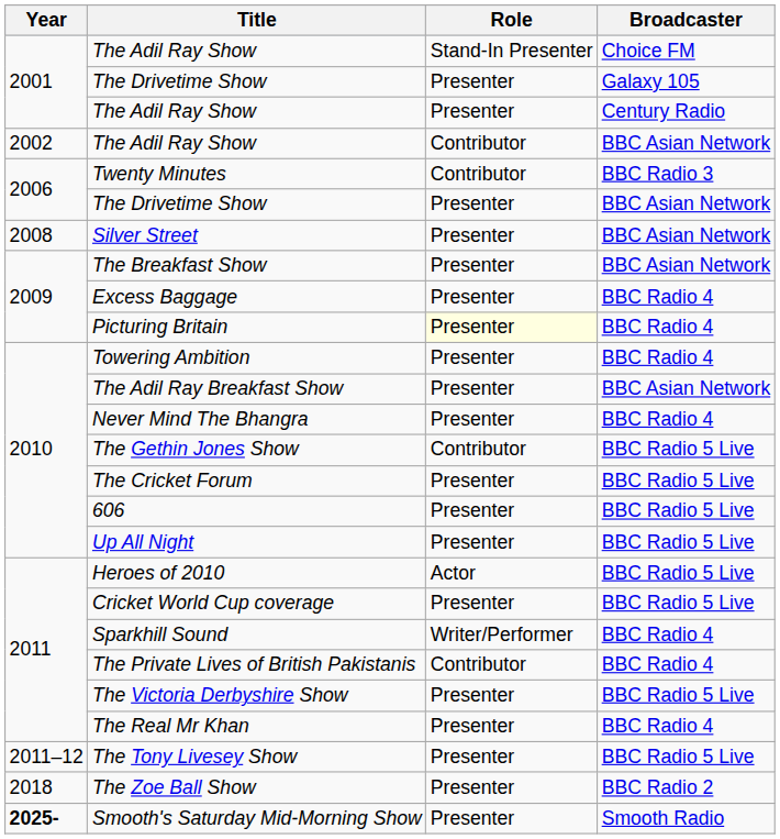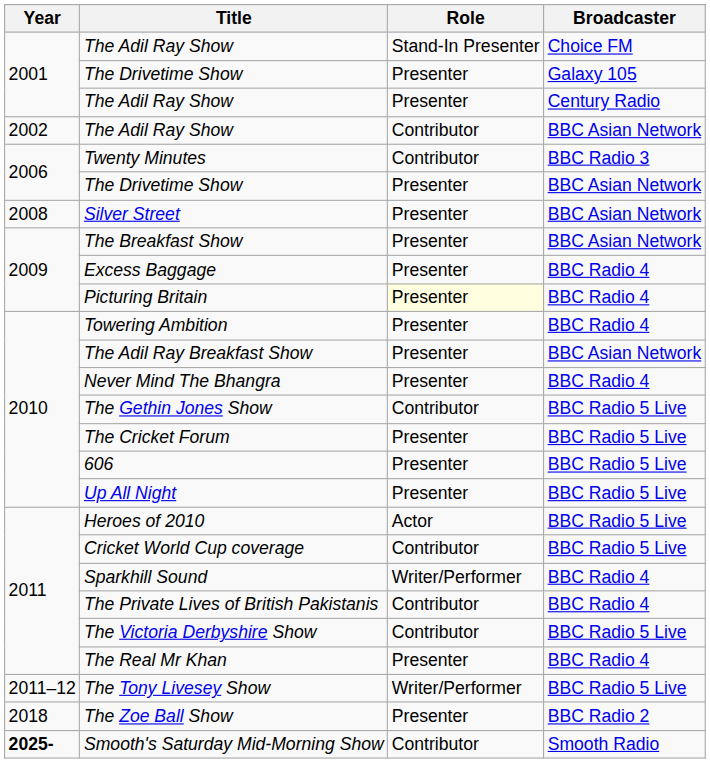 <table class="wikitable" style="margin:1em 0;">
 <tr style="background:#b0c4de;">
 <th>Year</th>
 <th>Title</th>
 <th>Role</th>
 <th>Broadcaster</th>
 </tr>
 <tr>
 <td rowspan="3">2001</td>
 <td><em>The Adil Ray Show</em></td>
 <td>Stand-In Presenter</td>
 <td><a href='#'>Choice FM</a></td>
 </tr>
 <tr>
 <td><em>The Drivetime Show</em></td>
 <td>Presenter</td>
 <td><a href='#'>Galaxy 105</a></td>
 </tr>
 <tr>
 <td><em>The Adil Ray Show</em></td>
 <td>Presenter</td>
 <td><a href='#'>Century Radio</a></td>
 </tr>
 <tr>
 <td>2002</td>
 <td><em>The Adil Ray Show</em></td>
 <td>Contributor</td>
 <td><a href='#'>BBC Asian Network</a></td>
 </tr>
 <tr>
 <td rowspan="2">2006</td>
 <td><em>Twenty Minutes</em></td>
 <td>Contributor</td>
 <td><a href='#'>BBC Radio 3</a></td>
 </tr>
 <tr>
 <td><em>The Drivetime Show</em></td>
 <td>Presenter</td>
 <td><a href='#'>BBC Asian Network</a></td>
 </tr>
 <tr>
 <td>2008</td>
 <td><em><a href='#'>Silver Street</a></em></td>
 <td>Presenter</td>
 <td><a href='#'>BBC Asian Network</a></td>
 </tr>
 <tr>
 <td rowspan="3">2009</td>
 <td><em>The Breakfast Show</em></td>
 <td>Presenter</td>
 <td><a href='#'>BBC Asian Network</a></td>
 </tr>
 <tr>
 <td><em>Excess Baggage</em></td>
 <td>Presenter</td>
 <td><a href='#'>BBC Radio 4</a></td>
 </tr>
 <tr>
 <td><em>Picturing Britain</em></td>
 <td style="background: lightyellow;">Presenter</td>
 <td><a href='#'>BBC Radio 4</a></td>
 </tr>
 <tr>
 <td rowspan="7">2010</td>
 <td><em>Towering Ambition</em></td>
 <td>Presenter</td>
 <td><a href='#'>BBC Radio 4</a></td>
 </tr>
 <tr>
 <td><em>The Adil Ray Breakfast Show</em></td>
 <td>Presenter</td>
 <td><a href='#'>BBC Asian Network</a></td>
 </tr>
 <tr>
 <td><em>Never Mind The Bhangra</em></td>
 <td>Presenter</td>
 <td><a href='#'>BBC Radio 4</a></td>
 </tr>
 <tr>
 <td><em>The <a href='#'>Gethin Jones</a> Show</em></td>
 <td>Contributor</td>
 <td><a href='#'>BBC Radio 5 Live</a></td>
 </tr>
 <tr>
 <td><em>The Cricket Forum</em></td>
 <td>Presenter</td>
 <td><a href='#'>BBC Radio 5 Live</a></td>
 </tr>
 <tr>
 <td><em>606</em></td>
 <td>Presenter</td>
 <td><a href='#'>BBC Radio 5 Live</a></td>
 </tr>
 <tr>
 <td><em><a href='#'>Up All Night</a></em></td>
 <td>Presenter</td>
 <td><a href='#'>BBC Radio 5 Live</a></td>
 </tr>
 <tr>
 <td rowspan="6">2011</td>
 <td><em>Heroes of 2010</em></td>
 <td>Actor</td>
 <td><a href='#'>BBC Radio 5 Live</a></td>
 </tr>
 <tr>
 <td><em>Cricket World Cup coverage</em></td>
-<td>Presenter</td>
+<td>Contributor</td>
 <td><a href='#'>BBC Radio 5 Live</a></td>
 </tr>
 <tr>
 <td><em>Sparkhill Sound</em></td>
 <td>Writer/Performer</td>
 <td><a href='#'>BBC Radio 4</a></td>
 </tr>
 <tr>
 <td><em>The Private Lives of British Pakistanis</em></td>
 <td>Contributor</td>
 <td><a href='#'>BBC Radio 4</a></td>
 </tr>
 <tr>
 <td><em>The <a href='#'>Victoria Derbyshire</a> Show</em></td>
-<td>Presenter</td>
+<td>Contributor</td>
 <td><a href='#'>BBC Radio 5 Live</a></td>
 </tr>
 <tr>
 <td><em>The Real Mr Khan</em></td>
 <td>Presenter</td>
 <td><a href='#'>BBC Radio 4</a></td>
 </tr>
 <tr>
 <td>2011–12</td>
 <td><em>The <a href='#'>Tony Livesey</a> Show</em></td>
-<td>Presenter</td>
+<td>Writer/Performer</td>
 <td><a href='#'>BBC Radio 5 Live</a></td>
 </tr>
 <tr>
 <td>2018</td>
 <td><em>The <a href='#'>Zoe Ball</a> Show</em></td>
 <td>Presenter</td>
 <td><a href='#'>BBC Radio 2</a></td>
 </tr>
 <tr>
 <td><strong>2025-</strong></td>
 <td><em>Smooth's Saturday Mid-Morning Show</em></td>
-<td>Presenter</td>
+<td>Contributor</td>
 <td><a href='#'>Smooth Radio</a></td>
 </tr>
 </table>
